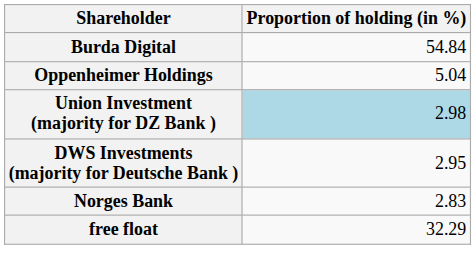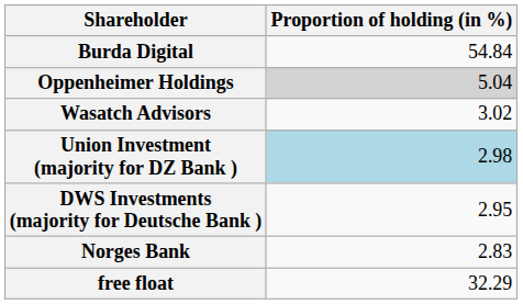 <table class="wikitable" style="text-align:right;">
 <tr>
 <th scope="col">Shareholder</th>
 <th scope="col">Proportion of holding (in %)</th>
 </tr>
 <tr>
 <th scope="row">Burda Digital</th>
 <td>54.84</td>
 </tr>
 <tr>
 <th scope="row">Oppenheimer Holdings</th>
-<td>5.04</td>
+<td style="background: lightgrey;">5.04</td>
+</tr>
+<tr>
+<th scope="row">Wasatch Advisors</th>
+<td>3.02</td>
 </tr>
 <tr>
 <th scope="row">Union Investment<br>(majority for DZ Bank )</th>
 <td style="background: lightblue;">2.98</td>
 </tr>
 <tr>
 <th scope="row">DWS Investments<br>(majority for Deutsche Bank )</th>
 <td>2.95</td>
 </tr>
 <tr>
 <th scope="row">Norges Bank</th>
 <td>2.83</td>
 </tr>
 <tr>
 <th scope="row">free float</th>
 <td>32.29</td>
 </tr>
 </table>
